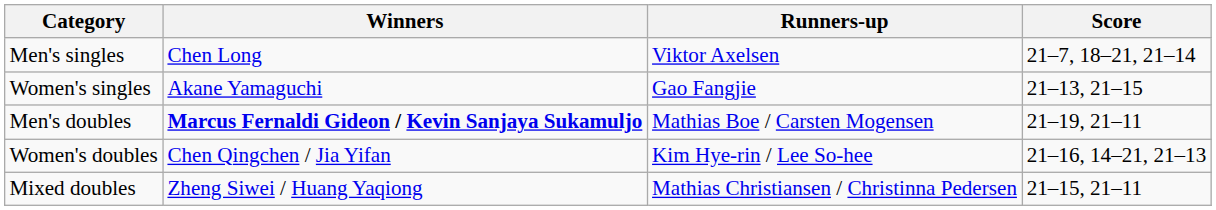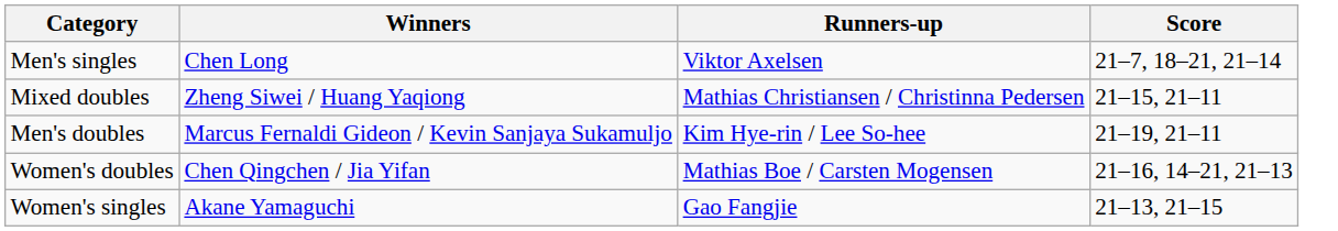 <table class=wikitable style="white-space:nowrap;">
 <tr>
 <th>Category</th>
 <th>Winners</th>
 <th>Runners-up</th>
 <th>Score</th>
 </tr>
 <tr>
 <td>Men's singles</td>
 <td> <a href='#'>Chen Long</a></td>
 <td> <a href='#'>Viktor Axelsen</a></td>
 <td>21–7, 18–21, 21–14</td>
 </tr>
 <tr>
+<td>Mixed doubles</td>
+<td> <a href='#'>Zheng Siwei</a> / <a href='#'>Huang Yaqiong</a></td>
+<td> <a href='#'>Mathias Christiansen</a> / <a href='#'>Christinna Pedersen</a></td>
+<td>21–15, 21–11</td>
+</tr>
+<tr>
+<td>Men's doubles</td>
+<td> <a href='#'>Marcus Fernaldi Gideon</a> / <a href='#'>Kevin Sanjaya Sukamuljo</a></td>
+<td> <a href='#'>Kim Hye-rin</a> / <a href='#'>Lee So-hee</a></td>
+<td>21–19, 21–11</td>
+</tr>
+<tr>
+<td>Women's doubles</td>
+<td> <a href='#'>Chen Qingchen</a> / <a href='#'>Jia Yifan</a></td>
+<td> <a href='#'>Mathias Boe</a> / <a href='#'>Carsten Mogensen</a></td>
+<td>21–16, 14–21, 21–13</td>
+</tr>
+<tr>
 <td>Women's singles</td>
 <td> <a href='#'>Akane Yamaguchi</a></td>
 <td> <a href='#'>Gao Fangjie</a></td>
 <td>21–13, 21–15</td>
 </tr>
-<tr>
-<td>Men's doubles</td>
-<td><strong> <a href='#'>Marcus Fernaldi Gideon</a> / <a href='#'>Kevin Sanjaya Sukamuljo</a></strong></td>
-<td> <a href='#'>Mathias Boe</a> / <a href='#'>Carsten Mogensen</a></td>
-<td>21–19, 21–11</td>
-</tr>
-<tr>
-<td>Women's doubles</td>
-<td> <a href='#'>Chen Qingchen</a> / <a href='#'>Jia Yifan</a></td>
-<td> <a href='#'>Kim Hye-rin</a> / <a href='#'>Lee So-hee</a></td>
-<td>21–16, 14–21, 21–13</td>
-</tr>
-<tr>
-<td>Mixed doubles</td>
-<td> <a href='#'>Zheng Siwei</a> / <a href='#'>Huang Yaqiong</a></td>
-<td> <a href='#'>Mathias Christiansen</a> / <a href='#'>Christinna Pedersen</a></td>
-<td>21–15, 21–11</td>
-</tr>
 </table>
